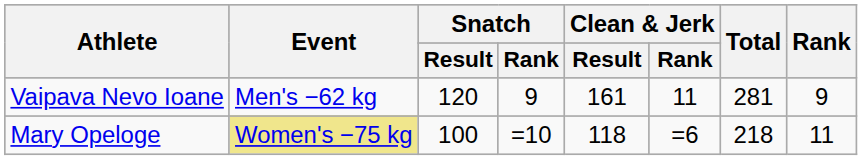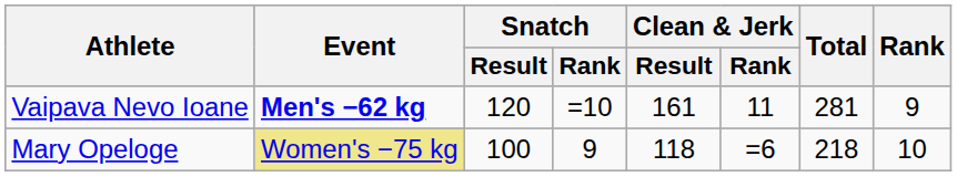 <table class="wikitable" style="font-size:90%">
 <tr>
 <th rowspan="2">Athlete</th>
 <th rowspan="2">Event</th>
 <th colspan="2">Snatch</th>
 <th colspan="2">Clean & Jerk</th>
 <th rowspan="2">Total</th>
 <th rowspan="2">Rank</th>
 </tr>
 <tr style="font-size:95%">
 <th>Result</th>
 <th>Rank</th>
 <th>Result</th>
 <th>Rank</th>
 </tr>
 <tr align=center>
 <td align=left><a href='#'>Vaipava Nevo Ioane</a></td>
-<td align=left><a href='#'>Men's −62 kg</a></td>
+<td align=left><strong><a href='#'>Men's −62 kg</a></strong></td>
 <td>120</td>
-<td>9</td>
+<td>=10</td>
 <td>161</td>
 <td>11</td>
 <td>281</td>
 <td>9</td>
 </tr>
 <tr align=center>
 <td align=left><a href='#'>Mary Opeloge</a></td>
 <td align=left style="background: khaki;"><a href='#'>Women's −75 kg</a></td>
 <td>100</td>
-<td>=10</td>
+<td>9</td>
 <td>118</td>
 <td>=6</td>
 <td>218</td>
-<td>11</td>
+<td>10</td>
 </tr>
 </table>
